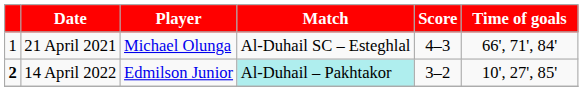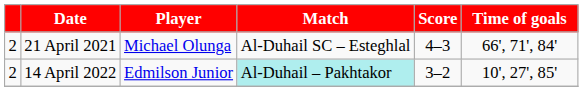 <table border="0" class="wikitable" style="text-align:center;font-size:95%">
 <tr>
 <th scope=col style="color:#FFFFFF; background:#FF0000;"></th>
 <th scope=col style="color:#FFFFFF; background:#FF0000;">Date</th>
 <th scope=col style="color:#FFFFFF; background:#FF0000;">Player</th>
 <th scope=col style="color:#FFFFFF; background:#FF0000;">Match</th>
 <th width="35" style="color:#FFFFFF; background:#FF0000;">Score</th>
 <th width="100" style="color:#FFFFFF; background:#FF0000;">Time of goals</th>
 </tr>
 <tr>
-<td align=left>1</td>
+<td align=left>2</td>
 <td align=left>21 April 2021</td>
 <td align=left><a href='#'>Michael Olunga</a></td>
 <td align=left>Al-Duhail SC – Esteghlal</td>
 <td align=center>4–3</td>
 <td align=center>66', 71', 84'</td>
 </tr>
 <tr>
-<td align=left><strong>2</strong></td>
+<td align=left>2</td>
 <td align=left>14 April 2022</td>
 <td align=left><a href='#'>Edmilson Junior</a></td>
 <td align=left style="background: paleturquoise;">Al-Duhail – Pakhtakor</td>
 <td align=center>3–2</td>
 <td align=center>10', 27', 85'</td>
 </tr>
 <tr>
 </tr>
 </table>
